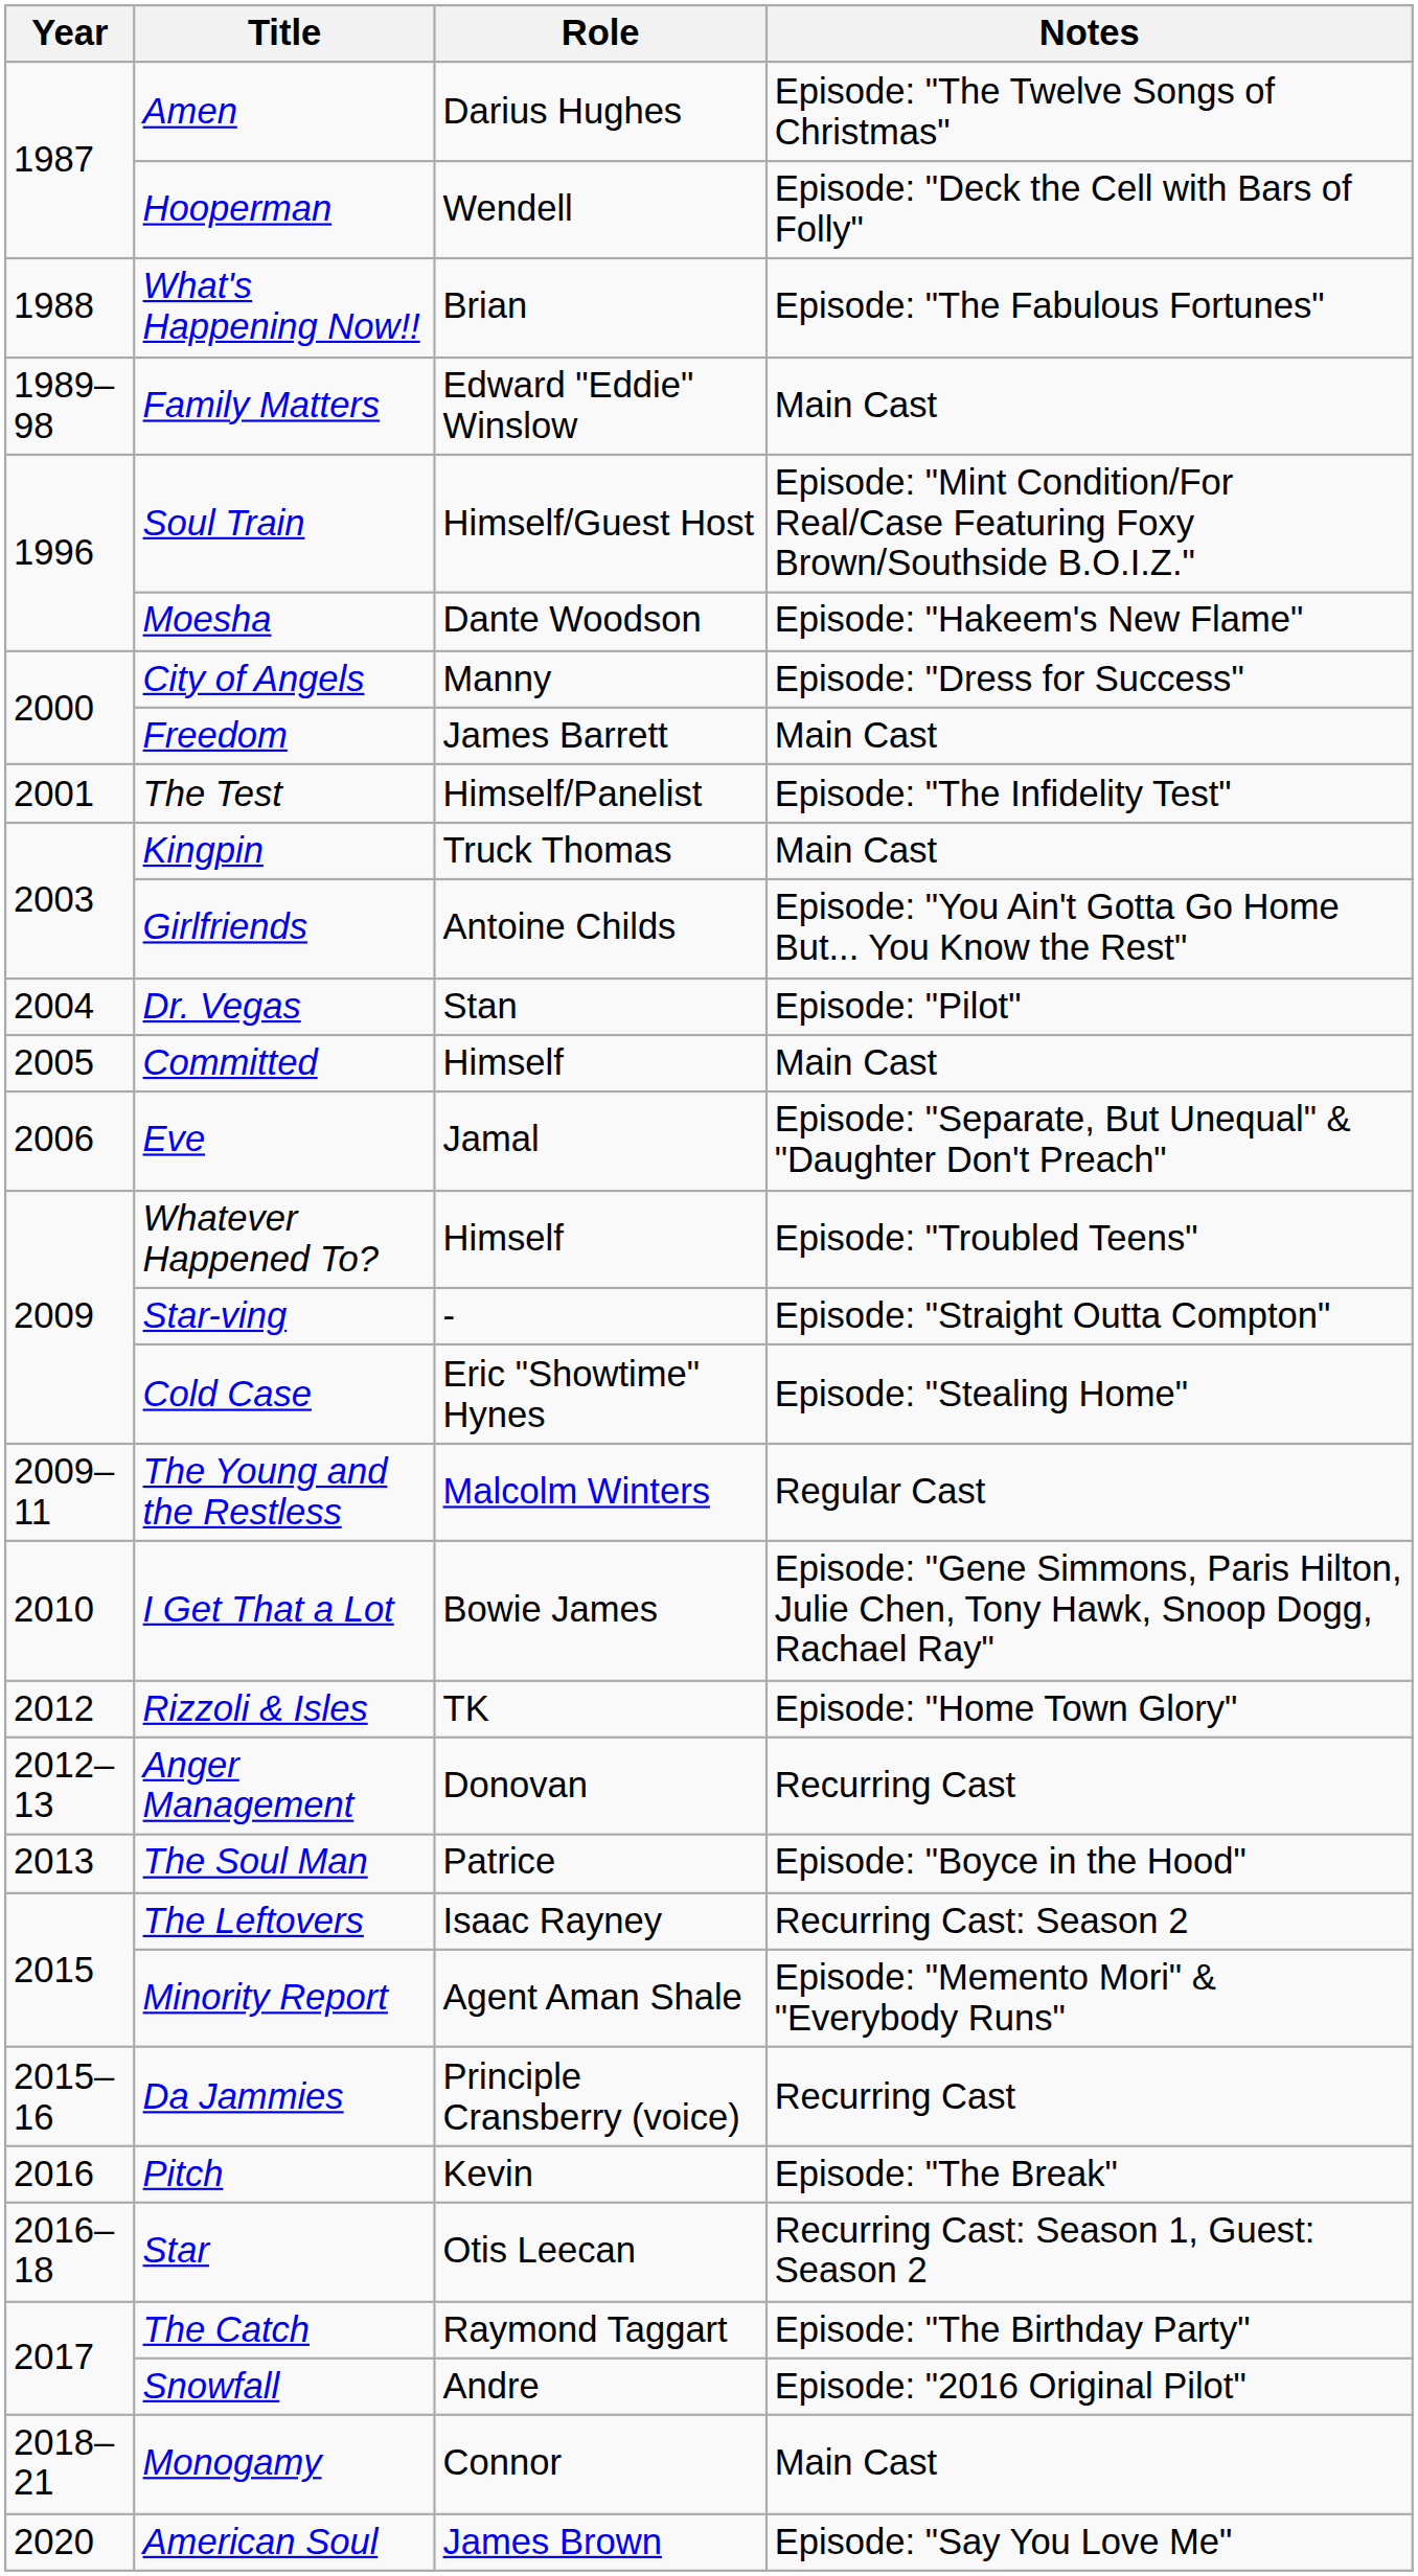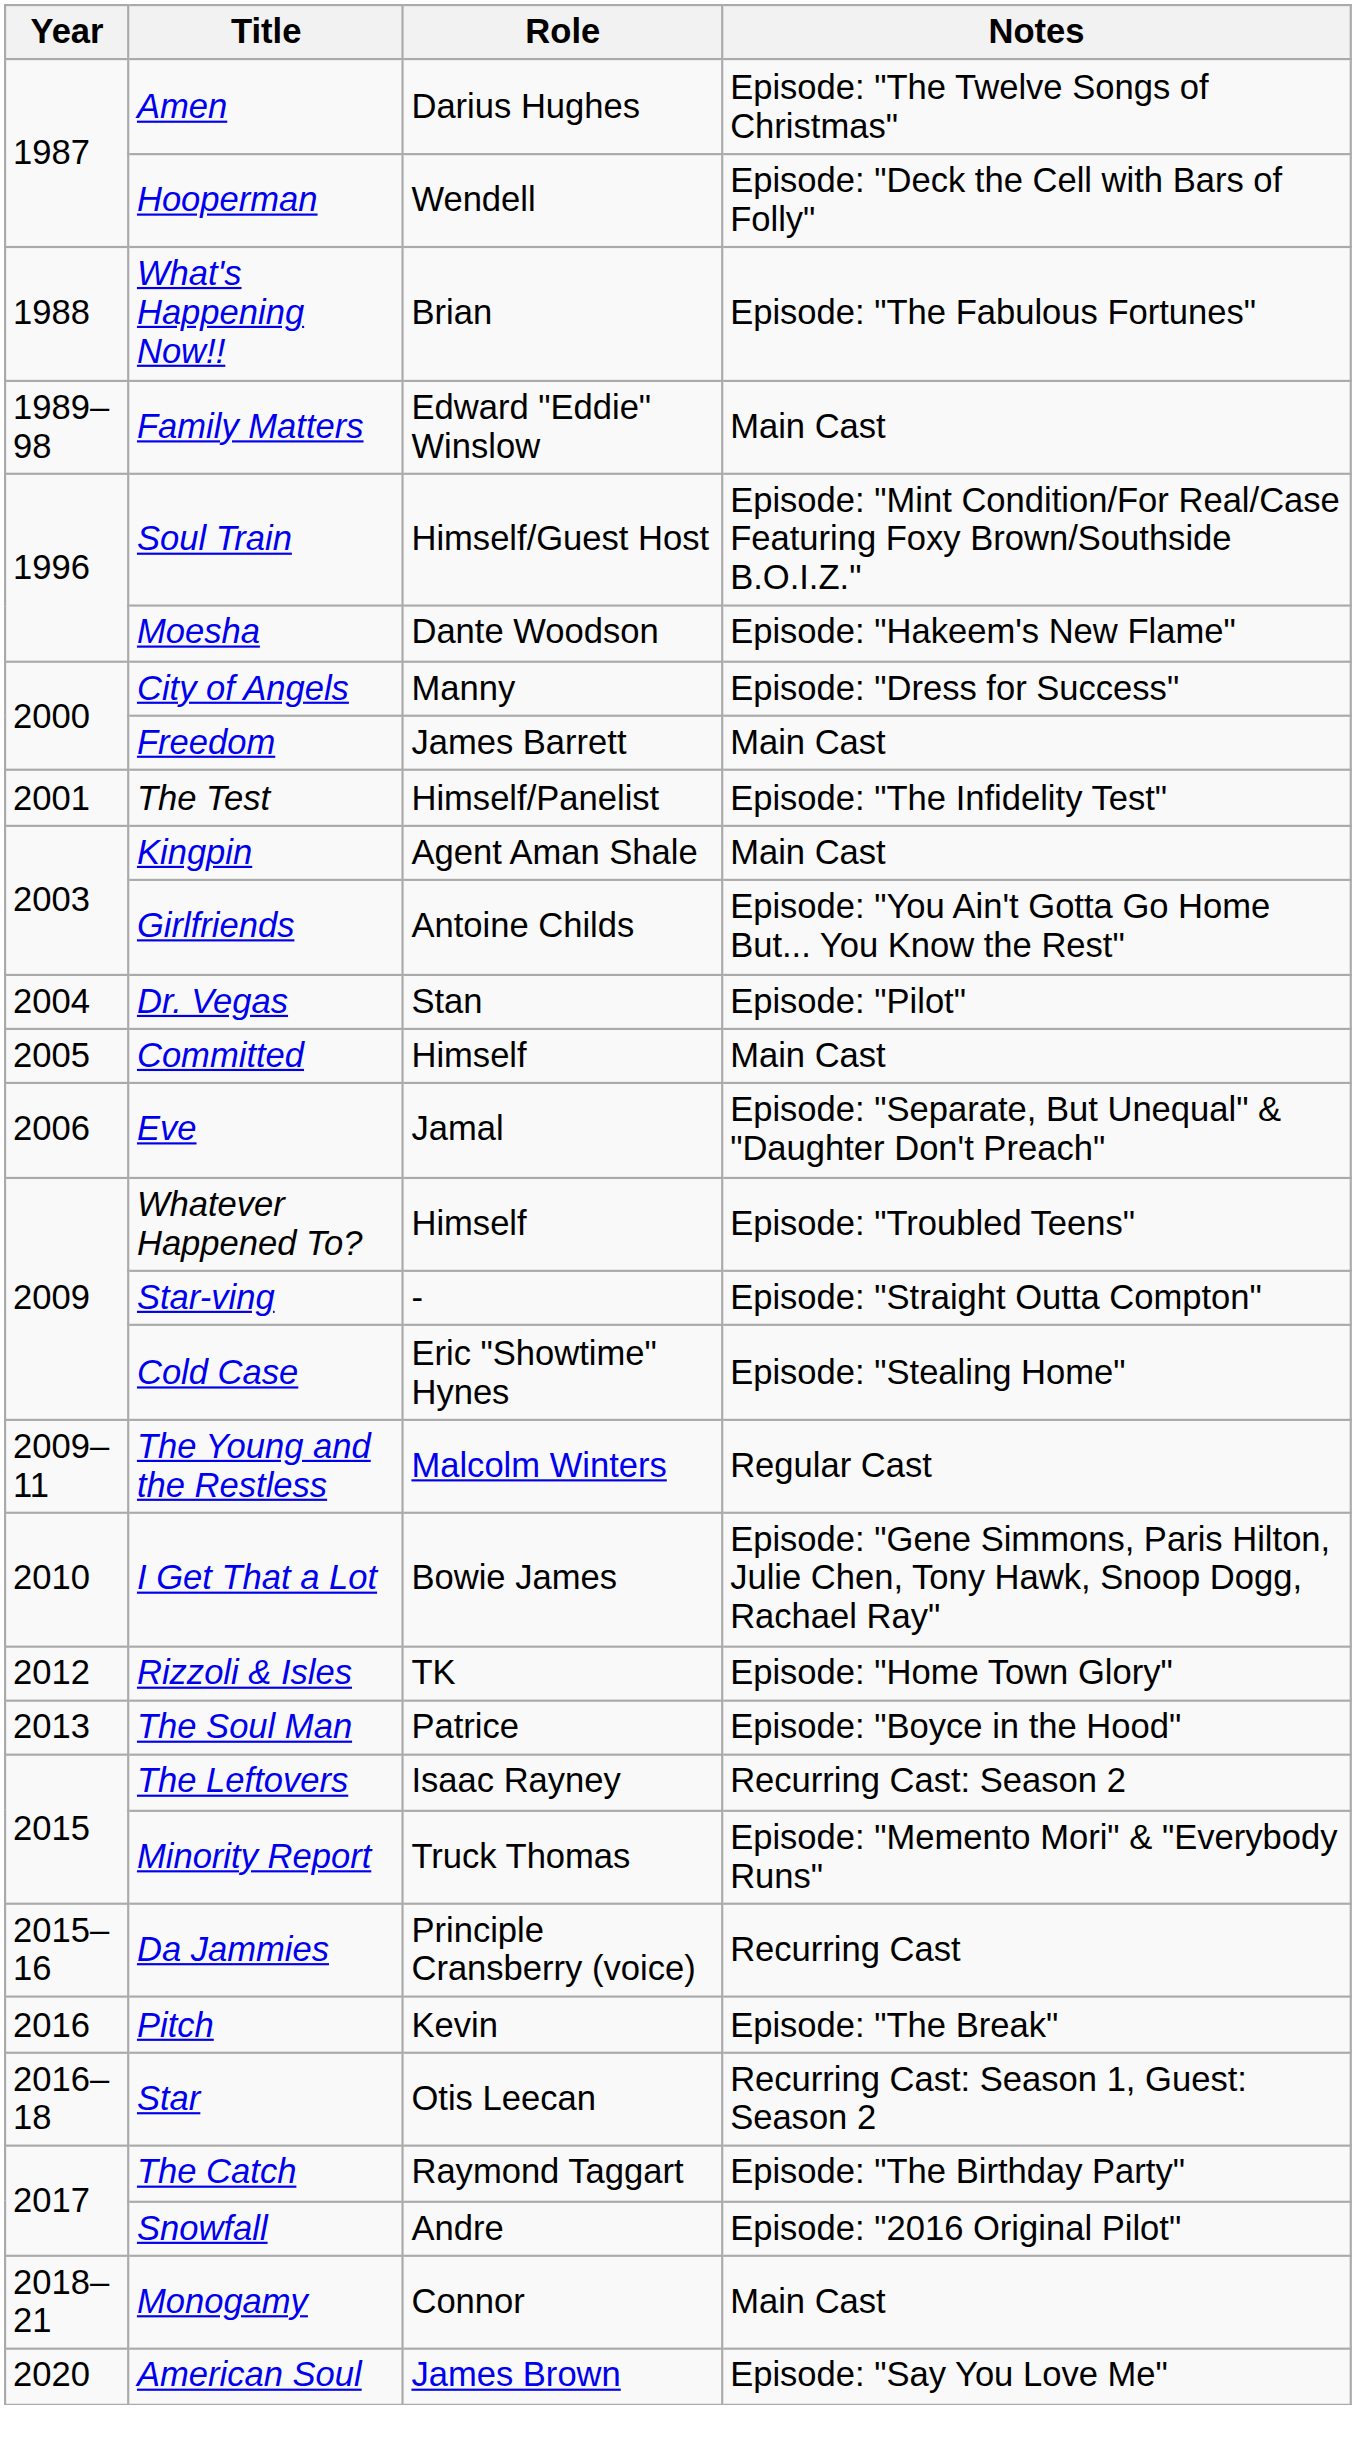 <table class="wikitable plainrowheaders sortable" style="margin-right: 0;">
 <tr>
 <th>Year</th>
 <th>Title</th>
 <th>Role</th>
 <th>Notes</th>
 </tr>
 <tr>
 <td rowspan=2>1987</td>
 <td><em><a href='#'>Amen</a></em></td>
 <td>Darius Hughes</td>
 <td>Episode: "The Twelve Songs of Christmas"</td>
 </tr>
 <tr>
 <td><em><a href='#'>Hooperman</a></em></td>
 <td>Wendell</td>
 <td>Episode: "Deck the Cell with Bars of Folly"</td>
 </tr>
 <tr>
 <td>1988</td>
 <td><em><a href='#'>What's Happening Now!!</a></em></td>
 <td>Brian</td>
 <td>Episode: "The Fabulous Fortunes"</td>
 </tr>
 <tr>
 <td>1989–98</td>
 <td><em><a href='#'>Family Matters</a></em></td>
 <td>Edward "Eddie" Winslow</td>
 <td>Main Cast</td>
 </tr>
 <tr>
 <td rowspan=2>1996</td>
 <td><em><a href='#'>Soul Train</a></em></td>
 <td>Himself/Guest Host</td>
 <td>Episode: "Mint Condition/For Real/Case Featuring Foxy Brown/Southside B.O.I.Z."</td>
 </tr>
 <tr>
 <td><em><a href='#'>Moesha</a></em></td>
 <td>Dante Woodson</td>
 <td>Episode: "Hakeem's New Flame"</td>
 </tr>
 <tr>
 <td rowspan=2>2000</td>
 <td><em><a href='#'>City of Angels</a></em></td>
 <td>Manny</td>
 <td>Episode: "Dress for Success"</td>
 </tr>
 <tr>
 <td><em><a href='#'>Freedom</a></em></td>
 <td>James Barrett</td>
 <td>Main Cast</td>
 </tr>
 <tr>
 <td>2001</td>
 <td><em>The Test</em></td>
 <td>Himself/Panelist</td>
 <td>Episode: "The Infidelity Test"</td>
 </tr>
 <tr>
 <td rowspan=2>2003</td>
 <td><em><a href='#'>Kingpin</a></em></td>
-<td>Truck Thomas</td>
+<td>Agent Aman Shale</td>
 <td>Main Cast</td>
 </tr>
 <tr>
 <td><em><a href='#'>Girlfriends</a></em></td>
 <td>Antoine Childs</td>
 <td>Episode: "You Ain't Gotta Go Home But... You Know the Rest"</td>
 </tr>
 <tr>
 <td>2004</td>
 <td><em><a href='#'>Dr. Vegas</a></em></td>
 <td>Stan</td>
 <td>Episode: "Pilot"</td>
 </tr>
 <tr>
 <td>2005</td>
 <td><em><a href='#'>Committed</a></em></td>
 <td>Himself</td>
 <td>Main Cast</td>
 </tr>
 <tr>
 <td>2006</td>
 <td><em><a href='#'>Eve</a></em></td>
 <td>Jamal</td>
 <td>Episode: "Separate, But Unequal" & "Daughter Don't Preach"</td>
 </tr>
 <tr>
 <td rowspan=3>2009</td>
 <td><em>Whatever Happened To?</em></td>
 <td>Himself</td>
 <td>Episode: "Troubled Teens"</td>
 </tr>
 <tr>
 <td><em><a href='#'>Star-ving</a></em></td>
 <td>-</td>
 <td>Episode: "Straight Outta Compton"</td>
 </tr>
 <tr>
 <td><em><a href='#'>Cold Case</a></em></td>
 <td>Eric "Showtime" Hynes</td>
 <td>Episode: "Stealing Home"</td>
 </tr>
 <tr>
 <td>2009–11</td>
 <td><em><a href='#'>The Young and the Restless</a></em></td>
 <td><a href='#'>Malcolm Winters</a></td>
 <td>Regular Cast</td>
 </tr>
 <tr>
 <td>2010</td>
 <td><em><a href='#'>I Get That a Lot</a></em></td>
 <td>Bowie James</td>
 <td>Episode: "Gene Simmons, Paris Hilton, Julie Chen, Tony Hawk, Snoop Dogg, Rachael Ray"</td>
 </tr>
 <tr>
 <td>2012</td>
 <td><em><a href='#'>Rizzoli & Isles</a></em></td>
 <td>TK</td>
 <td>Episode: "Home Town Glory"</td>
 </tr>
 <tr>
-<td>2012–13</td>
-<td><em><a href='#'>Anger Management</a></em></td>
-<td>Donovan</td>
-<td>Recurring Cast</td>
-</tr>
-<tr>
 <td>2013</td>
 <td><em><a href='#'>The Soul Man</a></em></td>
 <td>Patrice</td>
 <td>Episode: "Boyce in the Hood"</td>
 </tr>
 <tr>
 <td rowspan=2>2015</td>
 <td><em><a href='#'>The Leftovers</a></em></td>
 <td>Isaac Rayney</td>
 <td>Recurring Cast: Season 2</td>
 </tr>
 <tr>
 <td><em><a href='#'>Minority Report</a></em></td>
-<td>Agent Aman Shale</td>
+<td>Truck Thomas</td>
 <td>Episode: "Memento Mori" & "Everybody Runs"</td>
 </tr>
 <tr>
 <td>2015–16</td>
 <td><em><a href='#'>Da Jammies</a></em></td>
 <td>Principle Cransberry (voice)</td>
 <td>Recurring Cast</td>
 </tr>
 <tr>
 <td>2016</td>
 <td><em><a href='#'>Pitch</a></em></td>
 <td>Kevin</td>
 <td>Episode: "The Break"</td>
 </tr>
 <tr>
 <td>2016–18</td>
 <td><em><a href='#'>Star</a></em></td>
 <td>Otis Leecan</td>
 <td>Recurring Cast: Season 1, Guest: Season 2</td>
 </tr>
 <tr>
 <td rowspan=2>2017</td>
 <td><em><a href='#'>The Catch</a></em></td>
 <td>Raymond Taggart</td>
 <td>Episode: "The Birthday Party"</td>
 </tr>
 <tr>
 <td><em><a href='#'>Snowfall</a></em></td>
 <td>Andre</td>
 <td>Episode: "2016 Original Pilot"</td>
 </tr>
 <tr>
 <td>2018–21</td>
 <td><em><a href='#'>Monogamy</a></em></td>
 <td>Connor</td>
 <td>Main Cast</td>
 </tr>
 <tr>
 <td>2020</td>
 <td><em><a href='#'>American Soul</a></em></td>
 <td><a href='#'>James Brown</a></td>
 <td>Episode: "Say You Love Me"</td>
 </tr>
 </table>
